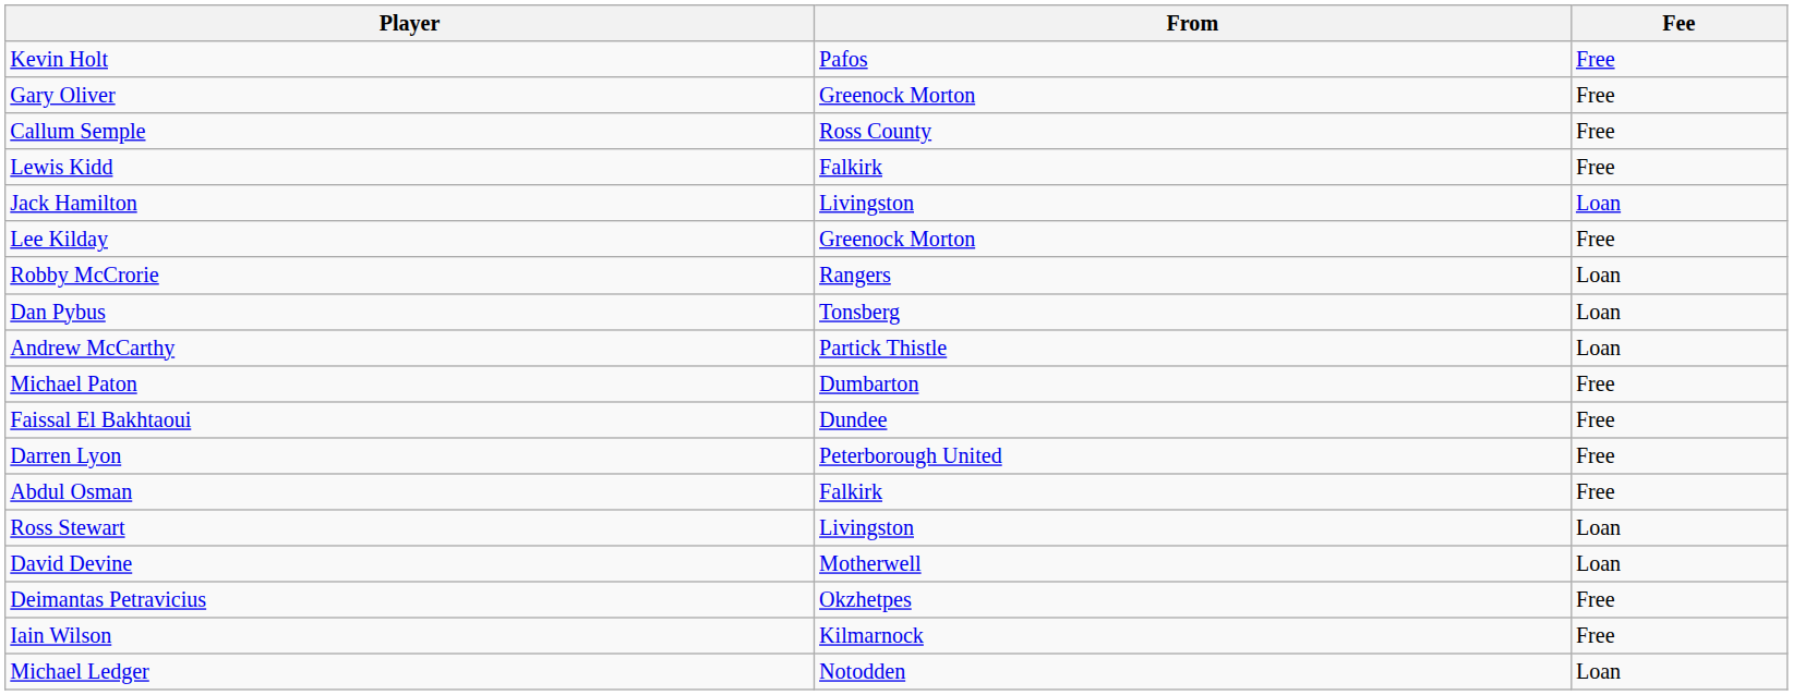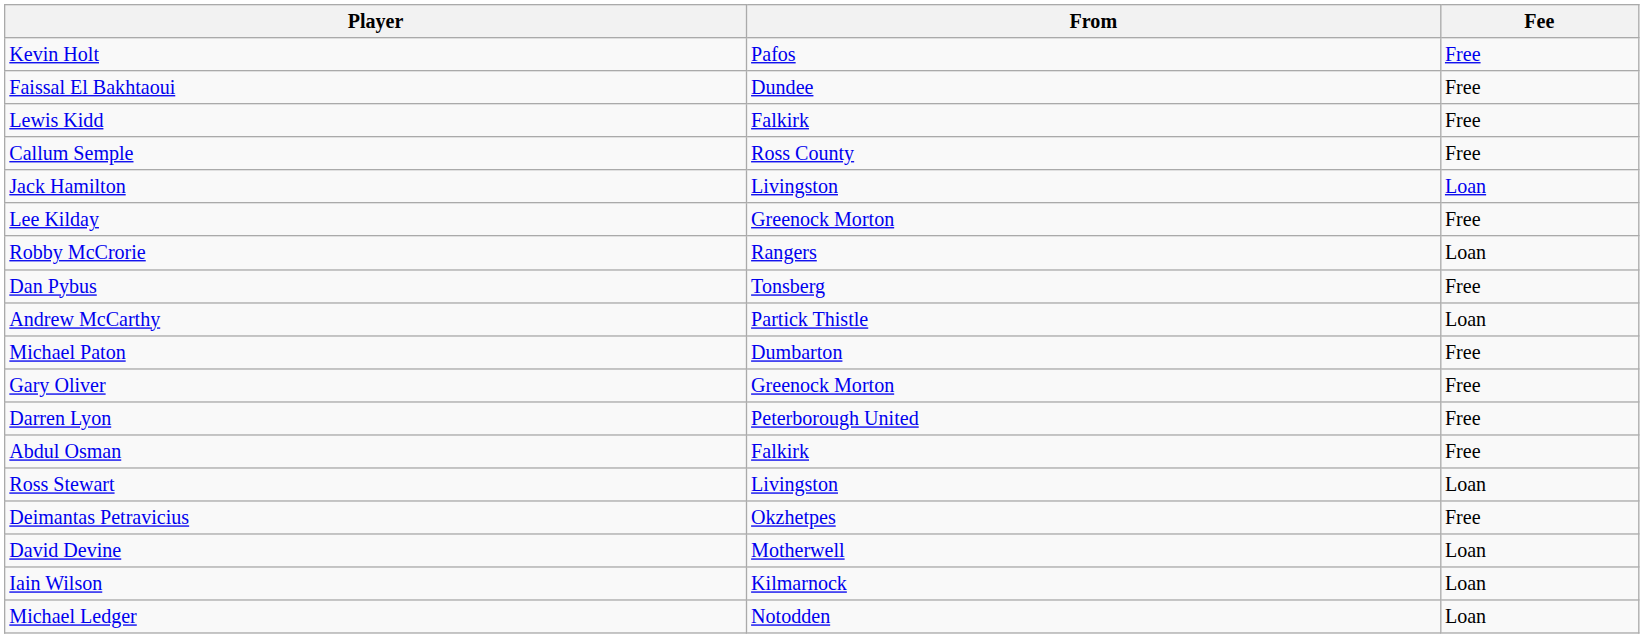 <table class="wikitable" style="text-align:center; font-size:95%;width:98%; text-align:left">
 <tr>
 <th>Player</th>
 <th>From</th>
 <th>Fee</th>
 </tr>
 <tr>
 <td> <a href='#'>Kevin Holt</a></td>
 <td> <a href='#'>Pafos</a></td>
 <td><a href='#'>Free</a></td>
 </tr>
 <tr>
-<td> <a href='#'>Gary Oliver</a></td>
-<td> <a href='#'>Greenock Morton</a></td>
+<td> <a href='#'>Faissal El Bakhtaoui</a></td>
+<td> <a href='#'>Dundee</a></td>
+<td>Free</td>
+</tr>
+<tr>
+<td> <a href='#'>Lewis Kidd</a></td>
+<td> <a href='#'>Falkirk</a></td>
 <td>Free</td>
 </tr>
 <tr>
 <td> <a href='#'>Callum Semple</a></td>
 <td> <a href='#'>Ross County</a></td>
-<td>Free</td>
-</tr>
-<tr>
-<td> <a href='#'>Lewis Kidd</a></td>
-<td> <a href='#'>Falkirk</a></td>
 <td>Free</td>
 </tr>
 <tr>
 <td> <a href='#'>Jack Hamilton</a></td>
 <td> <a href='#'>Livingston</a></td>
 <td><a href='#'>Loan</a></td>
 </tr>
 <tr>
 <td> <a href='#'>Lee Kilday</a></td>
 <td> <a href='#'>Greenock Morton</a></td>
 <td>Free</td>
 </tr>
 <tr>
 <td> <a href='#'>Robby McCrorie</a></td>
 <td> <a href='#'>Rangers</a></td>
 <td>Loan</td>
 </tr>
 <tr>
 <td> <a href='#'>Dan Pybus</a></td>
 <td> <a href='#'>Tonsberg</a></td>
-<td>Loan</td>
+<td>Free</td>
 </tr>
 <tr>
 <td> <a href='#'>Andrew McCarthy</a></td>
 <td> <a href='#'>Partick Thistle</a></td>
 <td>Loan</td>
 </tr>
 <tr>
 <td> <a href='#'>Michael Paton</a></td>
 <td> <a href='#'>Dumbarton</a></td>
 <td>Free</td>
 </tr>
 <tr>
-<td> <a href='#'>Faissal El Bakhtaoui</a></td>
-<td> <a href='#'>Dundee</a></td>
+<td> <a href='#'>Gary Oliver</a></td>
+<td> <a href='#'>Greenock Morton</a></td>
 <td>Free</td>
 </tr>
 <tr>
 <td> <a href='#'>Darren Lyon</a></td>
 <td> <a href='#'>Peterborough United</a></td>
 <td>Free</td>
 </tr>
 <tr>
 <td> <a href='#'>Abdul Osman</a></td>
 <td> <a href='#'>Falkirk</a></td>
 <td>Free</td>
 </tr>
 <tr>
 <td> <a href='#'>Ross Stewart</a></td>
 <td> <a href='#'>Livingston</a></td>
 <td>Loan</td>
 </tr>
 <tr>
+<td> <a href='#'>Deimantas Petravicius</a></td>
+<td> <a href='#'>Okzhetpes</a></td>
+<td>Free</td>
+</tr>
+<tr>
 <td> <a href='#'>David Devine</a></td>
 <td> <a href='#'>Motherwell</a></td>
 <td>Loan</td>
 </tr>
 <tr>
-<td> <a href='#'>Deimantas Petravicius</a></td>
-<td> <a href='#'>Okzhetpes</a></td>
-<td>Free</td>
-</tr>
-<tr>
 <td> <a href='#'>Iain Wilson</a></td>
 <td> <a href='#'>Kilmarnock</a></td>
-<td>Free</td>
+<td>Loan</td>
 </tr>
 <tr>
 <td> <a href='#'>Michael Ledger</a></td>
 <td> <a href='#'>Notodden</a></td>
 <td>Loan</td>
 </tr>
 </table>
